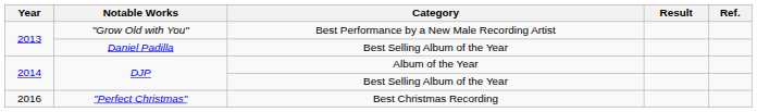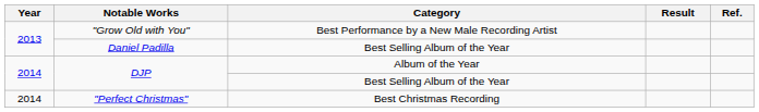 <table class="wikitable" style="text-align:center" width=70%>
 <tr>
 <th>Year</th>
 <th>Notable Works</th>
 <th>Category</th>
 <th>Result</th>
 <th>Ref.</th>
 </tr>
 <tr>
 <td rowspan=2><a href='#'>2013</a></td>
 <td><em>"Grow Old with You"</em></td>
 <td>Best Performance by a New Male Recording Artist</td>
 <td></td>
 <td></td>
 </tr>
 <tr>
 <td><em><a href='#'>Daniel Padilla</a></em></td>
 <td>Best Selling Album of the Year</td>
 <td></td>
 <td></td>
 </tr>
 <tr>
 <td rowspan=2><a href='#'>2014</a></td>
 <td rowspan=2><em><a href='#'>DJP</a></em></td>
 <td>Album of the Year</td>
 <td></td>
 <td></td>
 </tr>
 <tr>
 <td>Best Selling Album of the Year</td>
 <td></td>
 <td></td>
 </tr>
 <tr>
-<td>2016</td>
+<td>2014</td>
 <td><em><a href='#'>"Perfect Christmas"</a></em></td>
 <td>Best Christmas Recording</td>
 <td></td>
 <td></td>
 </tr>
 </table>
